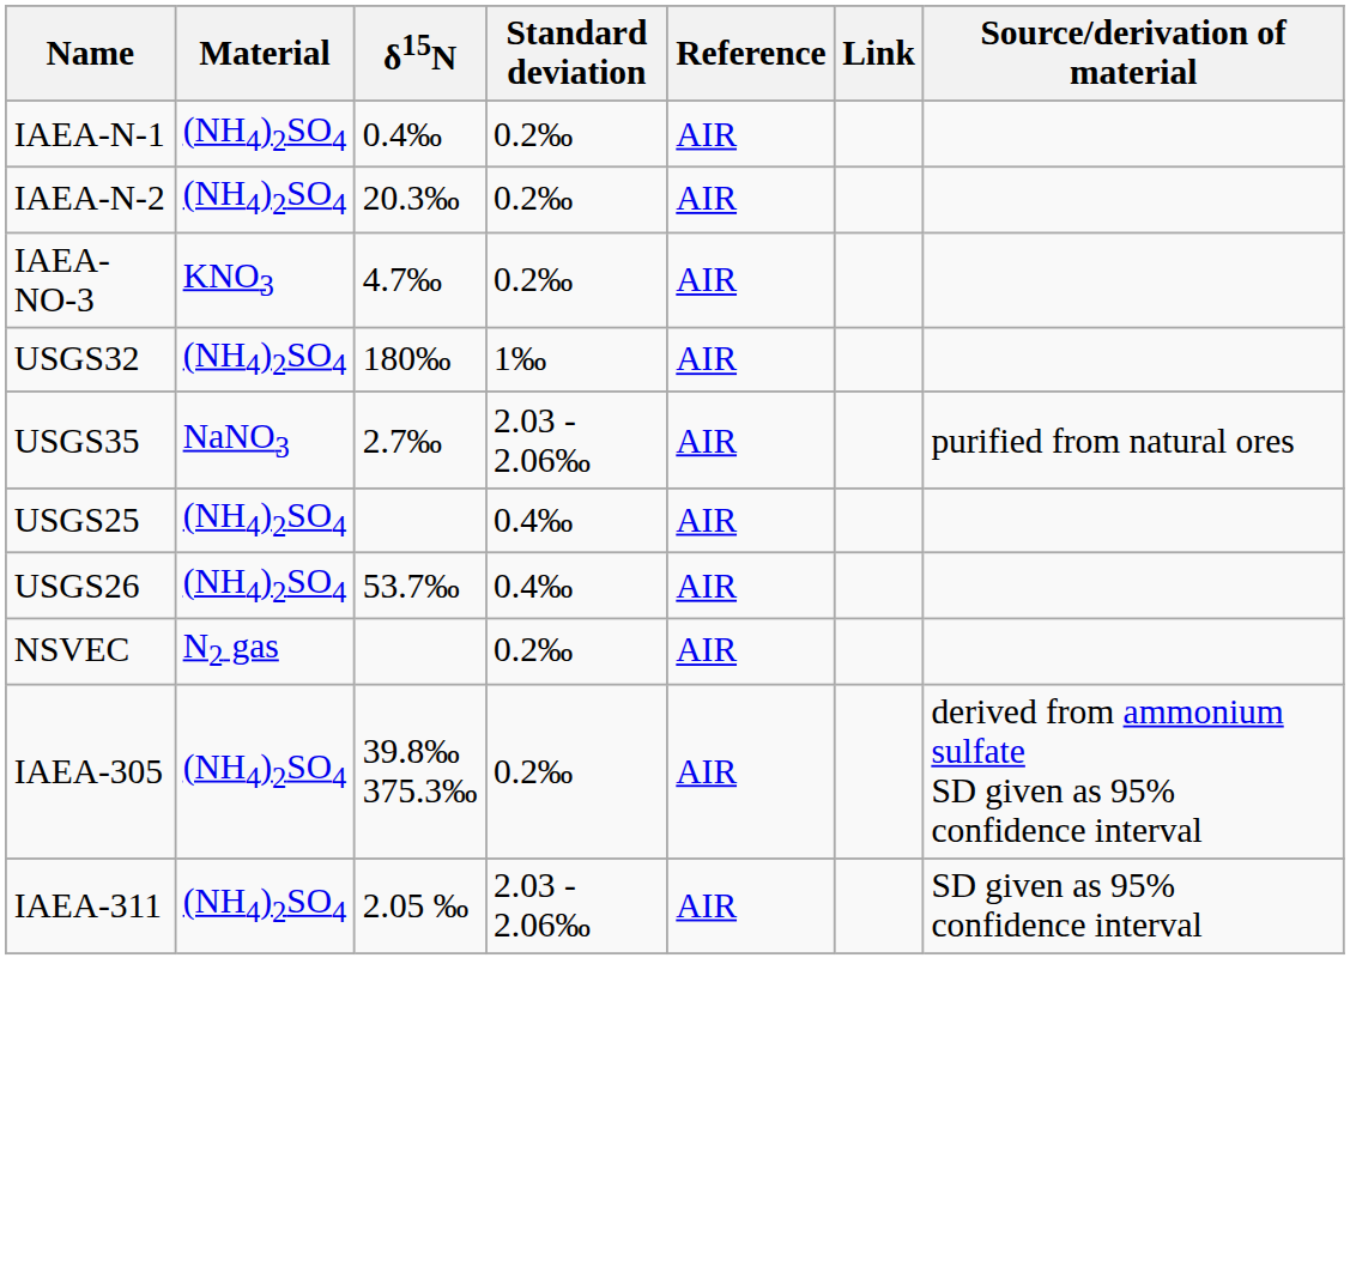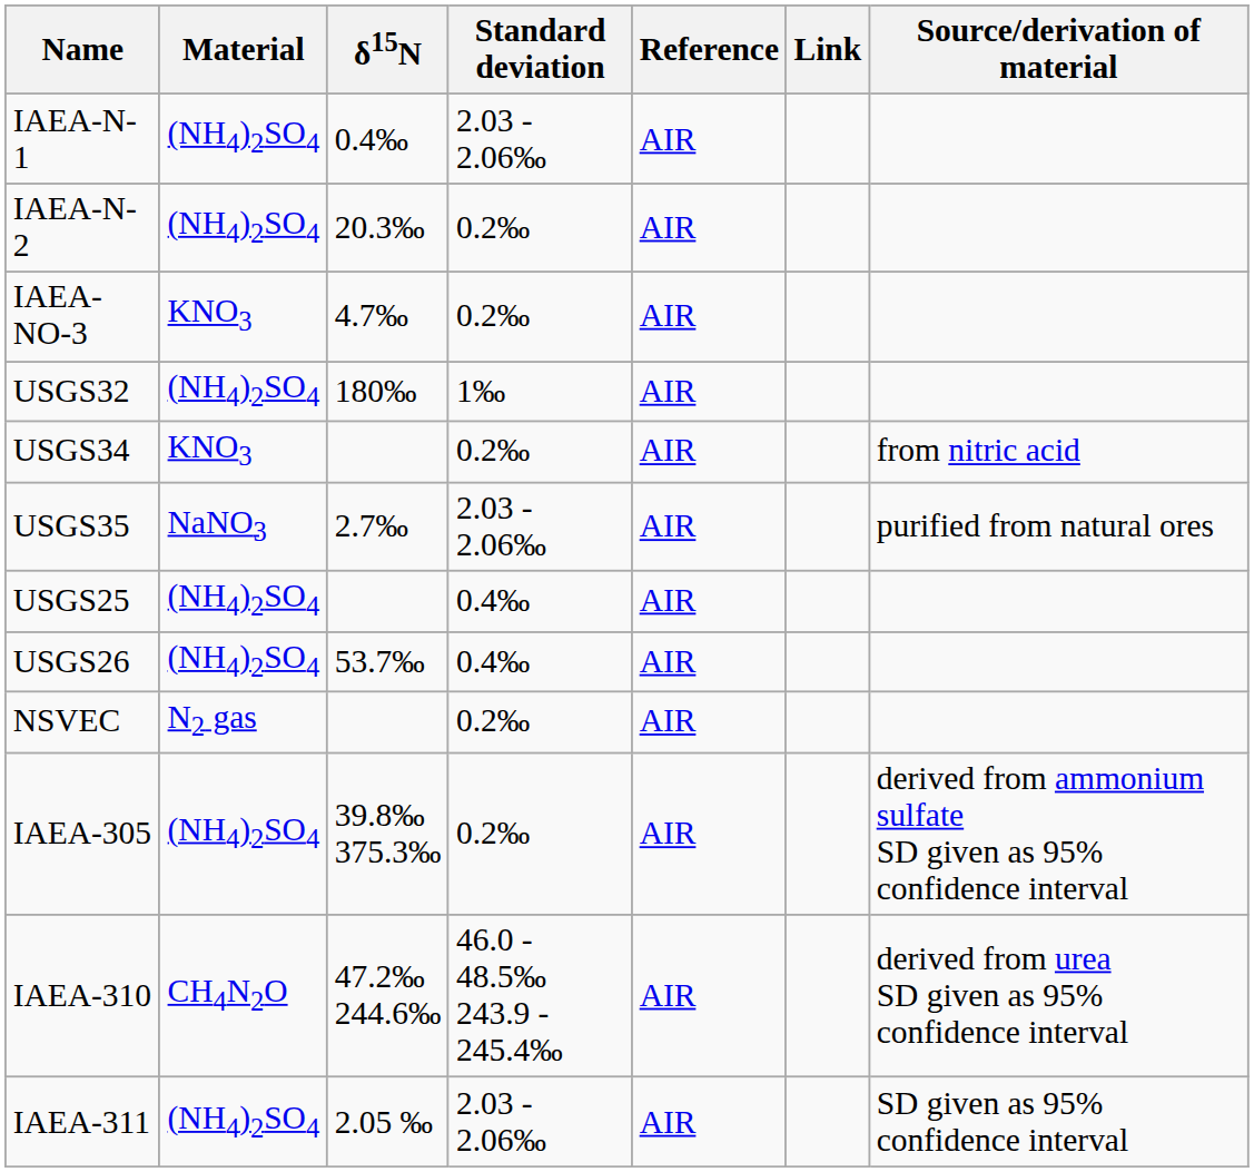 <table class="wikitable sortable mw-collapsible">
 <tr>
 <th>Name</th>
 <th>Material</th>
 <th>δ<sup>15</sup>N</th>
 <th>Standard<br>deviation</th>
 <th>Reference</th>
 <th>Link</th>
 <th>Source/derivation of material</th>
 </tr>
 <tr>
 <td>IAEA-N-1</td>
 <td><a href='#'>(NH<sub>4</sub>)<sub>2</sub>SO<sub>4</sub></a></td>
 <td>0.4‰</td>
-<td>0.2‰</td>
+<td>2.03 - 2.06‰</td>
 <td><a href='#'>AIR</a></td>
 <td></td>
 <td></td>
 </tr>
 <tr>
 <td>IAEA-N-2</td>
 <td><a href='#'>(NH<sub>4</sub>)<sub>2</sub>SO<sub>4</sub></a></td>
 <td>20.3‰</td>
 <td>0.2‰</td>
 <td><a href='#'>AIR</a></td>
 <td></td>
 <td></td>
 </tr>
 <tr>
 <td>IAEA-NO-3</td>
 <td><a href='#'>KNO<sub>3</sub></a></td>
 <td>4.7‰</td>
 <td>0.2‰</td>
 <td><a href='#'>AIR</a></td>
 <td></td>
 <td></td>
 </tr>
 <tr>
 <td>USGS32</td>
 <td><a href='#'>(NH<sub>4</sub>)<sub>2</sub>SO<sub>4</sub></a></td>
 <td>180‰</td>
 <td>1‰</td>
 <td><a href='#'>AIR</a></td>
 <td></td>
 <td></td>
+</tr>
+<tr>
+<td>USGS34</td>
+<td><a href='#'>KNO<sub>3</sub></a></td>
+<td></td>
+<td>0.2‰</td>
+<td><a href='#'>AIR</a></td>
+<td></td>
+<td>from <a href='#'>nitric acid</a></td>
 </tr>
 <tr>
 <td>USGS35</td>
 <td><a href='#'>NaNO<sub>3</sub></a></td>
 <td>2.7‰</td>
 <td>2.03 - 2.06‰</td>
 <td><a href='#'>AIR</a></td>
 <td></td>
 <td>purified from natural ores</td>
 </tr>
 <tr>
 <td>USGS25</td>
 <td><a href='#'>(NH<sub>4</sub>)<sub>2</sub>SO<sub>4</sub></a></td>
 <td></td>
 <td>0.4‰</td>
 <td><a href='#'>AIR</a></td>
 <td></td>
 <td></td>
 </tr>
 <tr>
 <td>USGS26</td>
 <td><a href='#'>(NH<sub>4</sub>)<sub>2</sub>SO<sub>4</sub></a></td>
 <td>53.7‰</td>
 <td>0.4‰</td>
 <td><a href='#'>AIR</a></td>
 <td></td>
 <td></td>
 </tr>
 <tr>
 <td>NSVEC</td>
 <td><a href='#'>N<sub>2</sub> gas</a></td>
 <td></td>
 <td>0.2‰</td>
 <td><a href='#'>AIR</a></td>
 <td></td>
 <td></td>
 </tr>
 <tr>
 <td>IAEA-305</td>
 <td><a href='#'>(NH<sub>4</sub>)<sub>2</sub>SO<sub>4</sub></a></td>
 <td>39.8‰<br>375.3‰</td>
 <td>0.2‰</td>
 <td><a href='#'>AIR</a></td>
 <td></td>
 <td>derived from <a href='#'>ammonium sulfate</a><br>SD given as 95% confidence interval</td>
 </tr>
 <tr>
+<td>IAEA-310</td>
+<td><a href='#'>CH<sub>4</sub>N<sub>2</sub>O</a></td>
+<td>47.2‰<br>244.6‰</td>
+<td>46.0 - 48.5‰<br>243.9 - 245.4‰</td>
+<td><a href='#'>AIR</a></td>
+<td></td>
+<td>derived from <a href='#'>urea</a><br>SD given as 95% confidence interval</td>
+</tr>
+<tr>
 <td>IAEA-311</td>
 <td><a href='#'>(NH<sub>4</sub>)<sub>2</sub>SO<sub>4</sub></a></td>
 <td>2.05 ‰</td>
 <td>2.03 - 2.06‰</td>
 <td><a href='#'>AIR</a></td>
 <td></td>
 <td>SD given as 95% confidence interval</td>
 </tr>
 </table>
